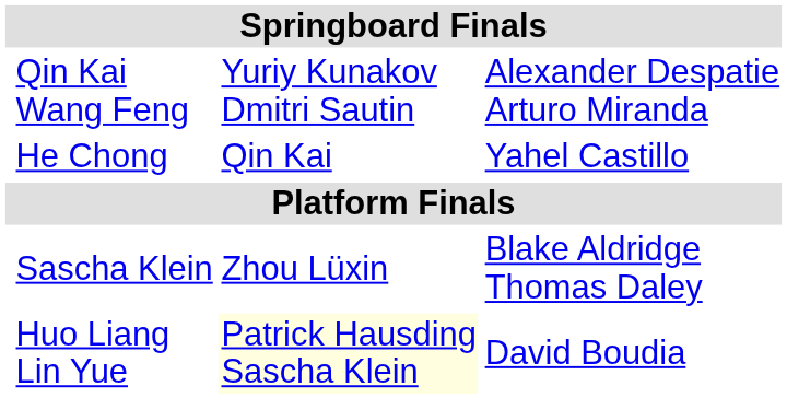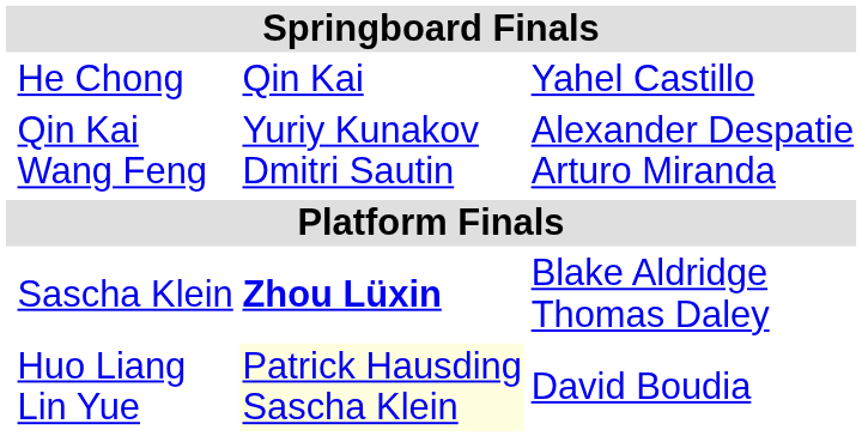 <table>
 <tr bgcolor="DFDFDF">
 <td colspan="4" align="center"><strong>Springboard Finals</strong></td>
+</tr>
+<tr>
+<th scope=row style="text-align:left"></th>
+<td><a href='#'>He Chong</a><br><small></small></td>
+<td><a href='#'>Qin Kai</a><br><small></small></td>
+<td><a href='#'>Yahel Castillo</a><br><small></small></td>
 </tr>
 <tr>
 <th scope=row style="text-align:left"></th>
 <td><a href='#'>Qin Kai</a><br><a href='#'>Wang Feng</a><br><small></small></td>
 <td><a href='#'>Yuriy Kunakov</a><br><a href='#'>Dmitri Sautin</a><br><small></small></td>
 <td><a href='#'>Alexander Despatie</a><br><a href='#'>Arturo Miranda</a><br><small></small></td>
 </tr>
-<tr>
-<th scope=row style="text-align:left"></th>
-<td><a href='#'>He Chong</a><br><small></small></td>
-<td><a href='#'>Qin Kai</a><br><small></small></td>
-<td><a href='#'>Yahel Castillo</a><br><small></small></td>
-</tr>
 <tr bgcolor="DFDFDF">
 <td colspan="4" align="center"><strong>Platform Finals</strong></td>
 </tr>
 <tr>
 <th scope=row style="text-align:left"></th>
 <td><a href='#'>Sascha Klein</a><br><small></small></td>
-<td><a href='#'>Zhou Lüxin</a><br><small></small></td>
+<td><strong><a href='#'>Zhou Lüxin</a><br><small></small></strong></td>
 <td><a href='#'>Blake Aldridge</a><br><a href='#'>Thomas Daley</a><br><small></small></td>
 </tr>
 <tr>
 <th scope=row style="text-align:left"></th>
 <td><a href='#'>Huo Liang</a><br><a href='#'>Lin Yue</a><br><small></small></td>
 <td style="background: lightyellow;"><a href='#'>Patrick Hausding</a><br><a href='#'>Sascha Klein</a><br><small></small></td>
 <td><a href='#'>David Boudia</a><br><small></small></td>
 </tr>
 </table>
